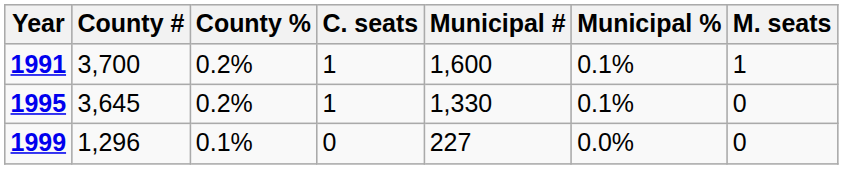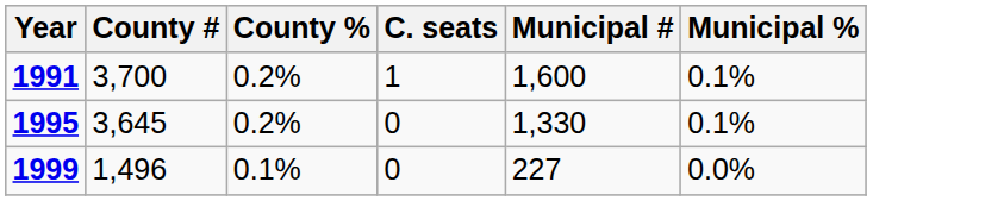 <table class="wikitable">
 <tr>
 <th>Year</th>
 <th>County #</th>
 <th>County %</th>
 <th>C. seats</th>
 <th>Municipal #</th>
 <th>Municipal %</th>
-<th>M. seats</th>
 </tr>
 <tr>
 <td><strong><a href='#'>1991</a></strong></td>
 <td>3,700</td>
 <td>0.2%</td>
 <td>1</td>
 <td>1,600</td>
 <td>0.1%</td>
-<td>1</td>
 </tr>
 <tr>
 <td><strong><a href='#'>1995</a></strong></td>
 <td>3,645</td>
 <td>0.2%</td>
-<td>1</td>
+<td>0</td>
 <td>1,330</td>
 <td>0.1%</td>
-<td>0</td>
 </tr>
 <tr>
 <td><strong><a href='#'>1999</a></strong></td>
-<td>1,296</td>
+<td>1,496</td>
 <td>0.1%</td>
 <td>0</td>
 <td>227</td>
 <td>0.0%</td>
-<td>0</td>
 </tr>
 </table>
